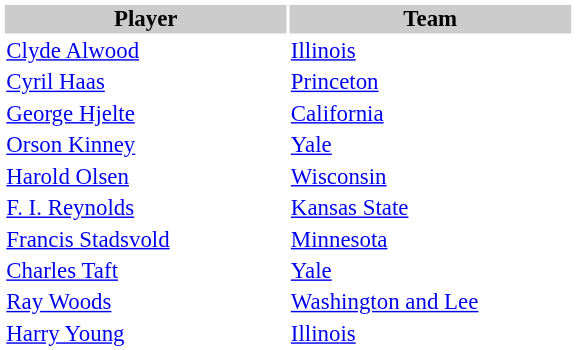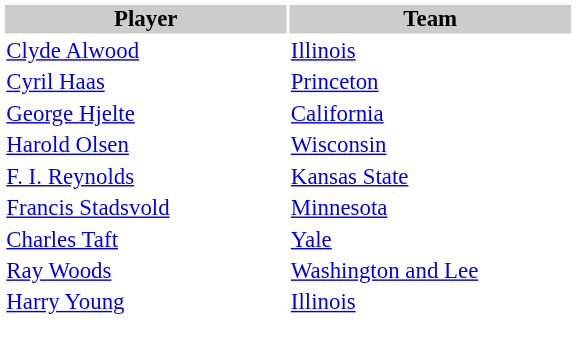 <table style="width:400px" "border:'1' 'solid' 'gray'">
 <tr>
 <th bgcolor="#CCCCCC" style="width:50%">Player</th>
 <th bgcolor="#CCCCCC" style="width:50%">Team</th>
 </tr>
 <tr>
 <td><a href='#'>Clyde Alwood</a></td>
 <td><a href='#'>Illinois</a></td>
 </tr>
 <tr>
 <td><a href='#'>Cyril Haas</a></td>
 <td><a href='#'>Princeton</a></td>
 </tr>
 <tr>
 <td><a href='#'>George Hjelte</a></td>
 <td><a href='#'>California</a></td>
-</tr>
-<tr>
-<td><a href='#'>Orson Kinney</a></td>
-<td><a href='#'>Yale</a></td>
 </tr>
 <tr>
 <td><a href='#'>Harold Olsen</a></td>
 <td><a href='#'>Wisconsin</a></td>
 </tr>
 <tr>
 <td><a href='#'>F. I. Reynolds</a></td>
 <td><a href='#'>Kansas State</a></td>
 </tr>
 <tr>
 <td><a href='#'>Francis Stadsvold</a></td>
 <td><a href='#'>Minnesota</a></td>
 </tr>
 <tr>
 <td><a href='#'>Charles Taft</a></td>
 <td><a href='#'>Yale</a></td>
 </tr>
 <tr>
 <td><a href='#'>Ray Woods</a></td>
 <td><a href='#'>Washington and Lee</a></td>
 </tr>
 <tr>
 <td><a href='#'>Harry Young</a></td>
 <td><a href='#'>Illinois</a></td>
 </tr>
 </table>
